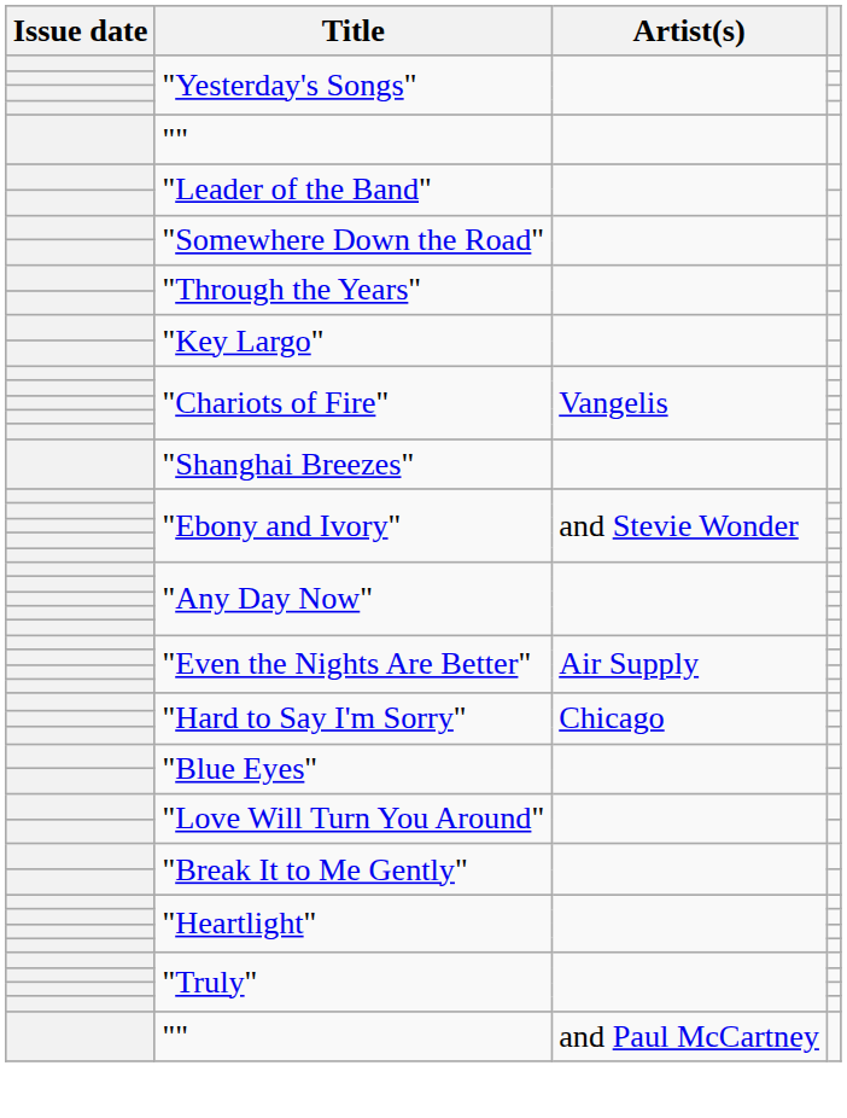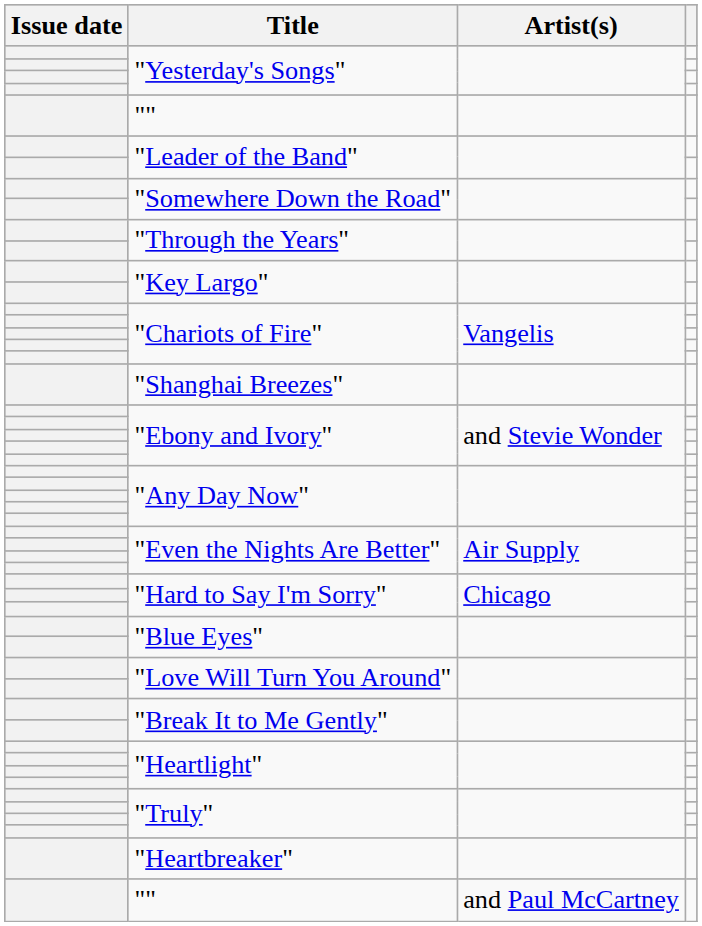 <table class="wikitable sortable plainrowheaders">
 <tr>
 <th scope=col>Issue date</th>
 <th scope=col>Title</th>
 <th scope=col>Artist(s)</th>
 <th scope=col class=unsortable></th>
 </tr>
 <tr>
 <th scope=row></th>
 <td rowspan="4">"<a href='#'>Yesterday's Songs</a>"</td>
 <td rowspan="4"></td>
 <td align=center></td>
 </tr>
 <tr>
 <th scope=row></th>
 <td align=center></td>
 </tr>
 <tr>
 <th scope=row></th>
 <td align=center></td>
 </tr>
 <tr>
 <th scope=row></th>
 <td align=center></td>
 </tr>
 <tr>
 <th scope=row></th>
 <td rowspan="1">""</td>
 <td rowspan="1"></td>
 <td align=center></td>
 </tr>
 <tr>
 <th scope=row></th>
 <td rowspan="2">"<a href='#'>Leader of the Band</a>"</td>
 <td rowspan="2"></td>
 <td align=center></td>
 </tr>
 <tr>
 <th scope=row></th>
 <td align=center></td>
 </tr>
 <tr>
 <th scope=row></th>
 <td rowspan="2">"<a href='#'>Somewhere Down the Road</a>"</td>
 <td rowspan="2"></td>
 <td align=center></td>
 </tr>
 <tr>
 <th scope=row></th>
 <td align=center></td>
 </tr>
 <tr>
 <th scope=row></th>
 <td rowspan="2">"<a href='#'>Through the Years</a>"</td>
 <td rowspan="2"></td>
 <td align=center></td>
 </tr>
 <tr>
 <th scope=row></th>
 <td align=center></td>
 </tr>
 <tr>
 <th scope=row></th>
 <td rowspan="2">"<a href='#'>Key Largo</a>"</td>
 <td rowspan="2"></td>
 <td align=center></td>
 </tr>
 <tr>
 <th scope=row></th>
 <td align=center></td>
 </tr>
 <tr>
 <th scope=row></th>
 <td rowspan="5">"<a href='#'>Chariots of Fire</a>"</td>
 <td rowspan="5"><a href='#'>Vangelis</a></td>
 <td align=center></td>
 </tr>
 <tr>
 <th scope=row></th>
 <td align=center></td>
 </tr>
 <tr>
 <th scope=row></th>
 <td align=center></td>
 </tr>
 <tr>
 <th scope=row></th>
 <td align=center></td>
 </tr>
 <tr>
 <th scope=row></th>
 <td align=center></td>
 </tr>
 <tr>
 <th scope=row></th>
 <td rowspan="1">"<a href='#'>Shanghai Breezes</a>"</td>
 <td rowspan="1"></td>
 <td align=center></td>
 </tr>
 <tr>
 <th scope=row></th>
 <td rowspan="5">"<a href='#'>Ebony and Ivory</a>"</td>
 <td rowspan="5"> and <a href='#'>Stevie Wonder</a></td>
 <td align=center></td>
 </tr>
 <tr>
 <th scope=row></th>
 <td align=center></td>
 </tr>
 <tr>
 <th scope=row></th>
 <td align=center></td>
 </tr>
 <tr>
 <th scope=row></th>
 <td align=center></td>
 </tr>
 <tr>
 <th scope=row></th>
 <td align=center></td>
 </tr>
 <tr>
 <th scope=row></th>
 <td rowspan="5">"<a href='#'>Any Day Now</a>"</td>
 <td rowspan="5"></td>
 <td align=center></td>
 </tr>
 <tr>
 <th scope=row></th>
 <td align=center></td>
 </tr>
 <tr>
 <th scope=row></th>
 <td align=center></td>
 </tr>
 <tr>
 <th scope=row></th>
 <td align=center></td>
 </tr>
 <tr>
 <th scope=row></th>
 <td align=center></td>
 </tr>
 <tr>
 <th scope=row></th>
 <td rowspan="4">"<a href='#'>Even the Nights Are Better</a>"</td>
 <td rowspan="4"><a href='#'>Air Supply</a></td>
 <td align=center></td>
 </tr>
 <tr>
 <th scope=row></th>
 <td align=center></td>
 </tr>
 <tr>
 <th scope=row></th>
 <td align=center></td>
 </tr>
 <tr>
 <th scope=row></th>
 <td align=center></td>
 </tr>
 <tr>
 <th scope=row></th>
 <td rowspan="3">"<a href='#'>Hard to Say I'm Sorry</a>"</td>
 <td rowspan="3"><a href='#'>Chicago</a></td>
 <td align=center></td>
 </tr>
 <tr>
 <th scope=row></th>
 <td align=center></td>
 </tr>
 <tr>
 <th scope=row></th>
 <td align=center></td>
 </tr>
 <tr>
 <th scope=row></th>
 <td rowspan="2">"<a href='#'>Blue Eyes</a>"</td>
 <td rowspan="2"></td>
 <td align=center></td>
 </tr>
 <tr>
 <th scope=row></th>
 <td align=center></td>
 </tr>
 <tr>
 <th scope=row></th>
 <td rowspan="2">"<a href='#'>Love Will Turn You Around</a>"</td>
 <td rowspan="2"></td>
 <td align=center></td>
 </tr>
 <tr>
 <th scope=row></th>
 <td align=center></td>
 </tr>
 <tr>
 <th scope=row></th>
 <td rowspan="2">"<a href='#'>Break It to Me Gently</a>"</td>
 <td rowspan="2"></td>
 <td align=center></td>
 </tr>
 <tr>
 <th scope=row></th>
 <td align=center></td>
 </tr>
 <tr>
 <th scope=row></th>
 <td rowspan="4">"<a href='#'>Heartlight</a>"</td>
 <td rowspan="4"></td>
 <td align=center></td>
 </tr>
 <tr>
 <th scope=row></th>
 <td align=center></td>
 </tr>
 <tr>
 <th scope=row></th>
 <td align=center></td>
 </tr>
 <tr>
 <th scope=row></th>
 <td align=center></td>
 </tr>
 <tr>
 <th scope=row></th>
 <td rowspan="4">"<a href='#'>Truly</a>"</td>
 <td rowspan="4"></td>
 <td align=center></td>
 </tr>
 <tr>
 <th scope=row></th>
 <td align=center></td>
 </tr>
 <tr>
 <th scope=row></th>
 <td align=center></td>
 </tr>
 <tr>
 <th scope=row></th>
 <td align=center></td>
 </tr>
 <tr>
 <th scope=row></th>
+<td rowspan="1">"<a href='#'>Heartbreaker</a>"</td>
+<td rowspan="1"></td>
+<td align=center></td>
+</tr>
+<tr>
+<th scope=row></th>
 <td rowspan="1">""</td>
 <td rowspan="1"> and <a href='#'>Paul McCartney</a></td>
 <td align=center></td>
 </tr>
 </table>
